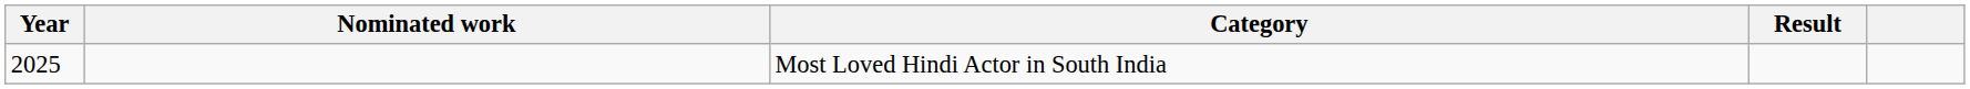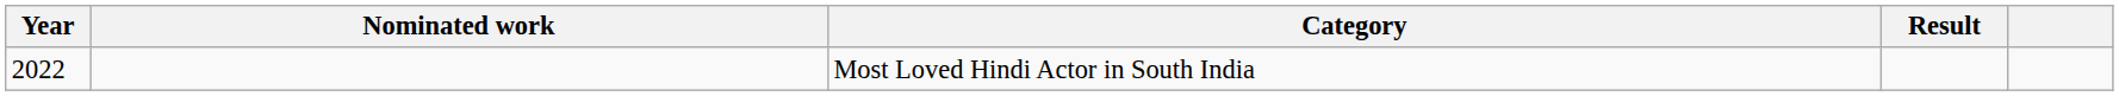 <table class="wikitable" style="width:100%;">
 <tr>
 <th scope="col" style="width:4%;">Year</th>
 <th scope="col" style="width:35%;">Nominated work</th>
 <th scope="col" style="width:50%;">Category</th>
 <th scope="col" style="width:6%;">Result</th>
 <th scope="col" style="width:5%;"></th>
 </tr>
 <tr>
-<td>2025</td>
+<td>2022</td>
 <td></td>
 <td>Most Loved Hindi Actor in South India</td>
 <td></td>
 <td></td>
 </tr>
 </table>
